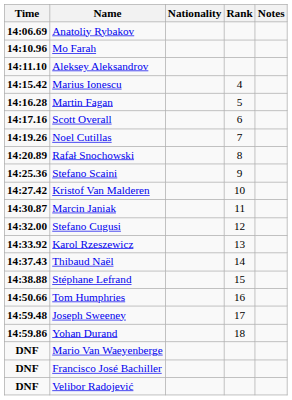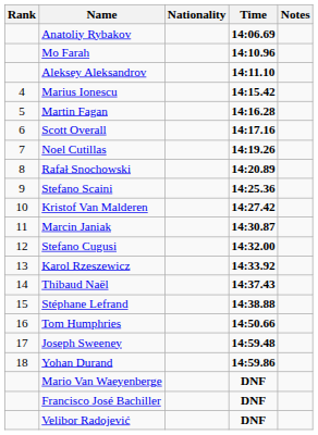 <table class="wikitable sortable" style="text-align:center">
 <tr>
-<th>Time</th>
+<th>Rank</th>
 <th>Name</th>
 <th>Nationality</th>
-<th>Rank</th>
+<th>Time</th>
 <th>Notes</th>
 </tr>
 <tr>
-<td><strong>14:06.69</strong></td>
+<td></td>
 <td align=left><a href='#'>Anatoliy Rybakov</a></td>
 <td align=left></td>
-<td></td>
+<td><strong>14:06.69</strong></td>
 <td></td>
 </tr>
 <tr>
-<td><strong>14:10.96</strong></td>
+<td></td>
 <td align=left><a href='#'>Mo Farah</a></td>
 <td align=left></td>
-<td></td>
+<td><strong>14:10.96</strong></td>
 <td></td>
 </tr>
 <tr>
-<td><strong>14:11.10</strong></td>
+<td></td>
 <td align=left><a href='#'>Aleksey Aleksandrov</a></td>
 <td align=left></td>
-<td></td>
+<td><strong>14:11.10</strong></td>
 <td></td>
 </tr>
 <tr>
-<td><strong>14:15.42</strong></td>
+<td>4</td>
 <td align=left><a href='#'>Marius Ionescu</a></td>
 <td align=left></td>
-<td>4</td>
+<td><strong>14:15.42</strong></td>
 <td></td>
 </tr>
 <tr>
-<td><strong>14:16.28</strong></td>
+<td>5</td>
 <td align=left><a href='#'>Martin Fagan</a></td>
 <td align=left></td>
-<td>5</td>
+<td><strong>14:16.28</strong></td>
 <td></td>
 </tr>
 <tr>
-<td><strong>14:17.16</strong></td>
+<td>6</td>
 <td align=left><a href='#'>Scott Overall</a></td>
 <td align=left></td>
-<td>6</td>
+<td><strong>14:17.16</strong></td>
 <td></td>
 </tr>
 <tr>
-<td><strong>14:19.26</strong></td>
+<td>7</td>
 <td align=left><a href='#'>Noel Cutillas</a></td>
 <td align=left></td>
-<td>7</td>
+<td><strong>14:19.26</strong></td>
 <td></td>
 </tr>
 <tr>
-<td><strong>14:20.89</strong></td>
+<td>8</td>
 <td align=left><a href='#'>Rafał Snochowski</a></td>
 <td align=left></td>
-<td>8</td>
+<td><strong>14:20.89</strong></td>
 <td></td>
 </tr>
 <tr>
-<td><strong>14:25.36</strong></td>
+<td>9</td>
 <td align=left><a href='#'>Stefano Scaini</a></td>
 <td align=left></td>
-<td>9</td>
+<td><strong>14:25.36</strong></td>
 <td></td>
 </tr>
 <tr>
-<td><strong>14:27.42</strong></td>
+<td>10</td>
 <td align=left><a href='#'>Kristof Van Malderen</a></td>
 <td align=left></td>
-<td>10</td>
+<td><strong>14:27.42</strong></td>
 <td></td>
 </tr>
 <tr>
-<td><strong>14:30.87</strong></td>
+<td>11</td>
 <td align=left><a href='#'>Marcin Janiak</a></td>
 <td align=left></td>
-<td>11</td>
+<td><strong>14:30.87</strong></td>
 <td></td>
 </tr>
 <tr>
-<td><strong>14:32.00</strong></td>
+<td>12</td>
 <td align=left><a href='#'>Stefano Cugusi</a></td>
 <td align=left></td>
-<td>12</td>
+<td><strong>14:32.00</strong></td>
 <td></td>
 </tr>
 <tr>
-<td><strong>14:33.92</strong></td>
+<td>13</td>
 <td align=left><a href='#'>Karol Rzeszewicz</a></td>
 <td align=left></td>
-<td>13</td>
+<td><strong>14:33.92</strong></td>
 <td></td>
 </tr>
 <tr>
-<td><strong>14:37.43</strong></td>
+<td>14</td>
 <td align=left><a href='#'>Thibaud Naël</a></td>
 <td align=left></td>
-<td>14</td>
+<td><strong>14:37.43</strong></td>
 <td></td>
 </tr>
 <tr>
-<td><strong>14:38.88</strong></td>
+<td>15</td>
 <td align=left><a href='#'>Stéphane Lefrand</a></td>
 <td align=left></td>
-<td>15</td>
+<td><strong>14:38.88</strong></td>
 <td></td>
 </tr>
 <tr>
-<td><strong>14:50.66</strong></td>
+<td>16</td>
 <td align=left><a href='#'>Tom Humphries</a></td>
 <td align=left></td>
-<td>16</td>
+<td><strong>14:50.66</strong></td>
 <td></td>
 </tr>
 <tr>
-<td><strong>14:59.48</strong></td>
+<td>17</td>
 <td align=left><a href='#'>Joseph Sweeney</a></td>
 <td align=left></td>
-<td>17</td>
+<td><strong>14:59.48</strong></td>
 <td></td>
 </tr>
 <tr>
-<td><strong>14:59.86</strong></td>
+<td>18</td>
 <td align=left><a href='#'>Yohan Durand</a></td>
 <td align=left></td>
-<td>18</td>
+<td><strong>14:59.86</strong></td>
 <td></td>
 </tr>
 <tr>
-<td><strong>DNF</strong></td>
+<td></td>
 <td align=left><a href='#'>Mario Van Waeyenberge</a></td>
 <td align=left></td>
-<td></td>
+<td><strong>DNF</strong></td>
 <td></td>
 </tr>
 <tr>
-<td><strong>DNF</strong></td>
+<td></td>
 <td align=left><a href='#'>Francisco José Bachiller</a></td>
 <td align=left></td>
-<td></td>
+<td><strong>DNF</strong></td>
 <td></td>
 </tr>
 <tr>
-<td><strong>DNF</strong></td>
+<td></td>
 <td align=left><a href='#'>Velibor Radojević</a></td>
 <td align=left></td>
-<td></td>
+<td><strong>DNF</strong></td>
 <td></td>
 </tr>
 </table>
